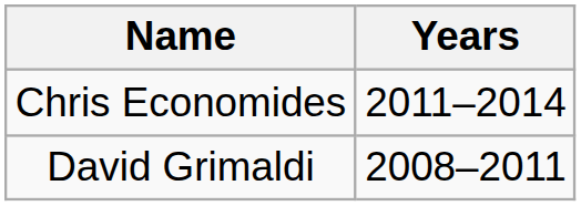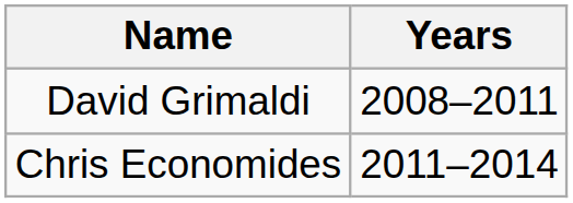 <table class="wikitable" style="text-align:center">
 <tr>
 <th>Name</th>
 <th>Years</th>
 </tr>
 <tr>
+<td>David Grimaldi</td>
+<td>2008–2011</td>
+</tr>
+<tr>
 <td>Chris Economides</td>
 <td>2011–2014</td>
 </tr>
-<tr>
-<td>David Grimaldi</td>
-<td>2008–2011</td>
-</tr>
 </table>
